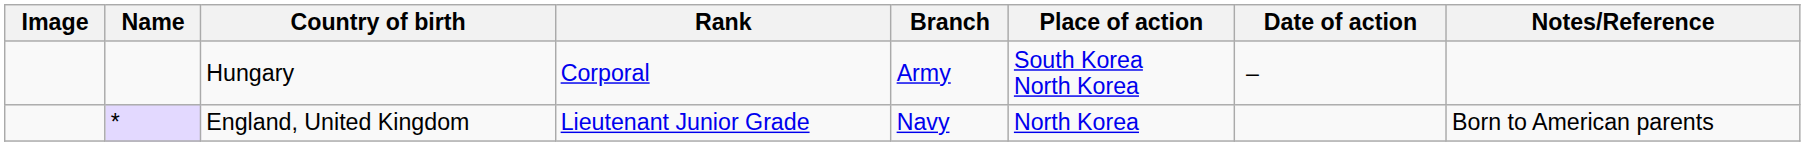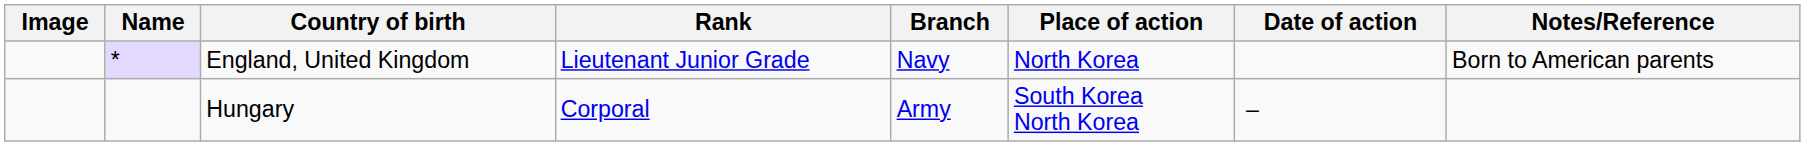 <table class="wikitable sortable" style="width:98%;">
 <tr>
 <th class="unsortable">Image</th>
 <th>Name</th>
 <th>Country of birth</th>
 <th>Rank</th>
 <th>Branch</th>
 <th>Place of action</th>
 <th>Date of action</th>
 <th class="unsortable">Notes/Reference</th>
 </tr>
 <tr>
 <td></td>
+<td style="background:#e3d9ff;">*</td>
+<td>England, United Kingdom</td>
+<td><a href='#'>Lieutenant Junior Grade</a></td>
+<td><a href='#'>Navy</a></td>
+<td><a href='#'>North Korea</a></td>
+<td></td>
+<td>Born to American parents</td>
+</tr>
+<tr>
+<td></td>
 <td></td>
 <td>Hungary</td>
 <td><a href='#'>Corporal</a></td>
 <td><a href='#'>Army</a></td>
 <td><a href='#'>South Korea</a><br><a href='#'>North Korea</a></td>
 <td> – </td>
 <td></td>
 </tr>
-<tr>
-<td></td>
-<td style="background:#e3d9ff;">*</td>
-<td>England, United Kingdom</td>
-<td><a href='#'>Lieutenant Junior Grade</a></td>
-<td><a href='#'>Navy</a></td>
-<td><a href='#'>North Korea</a></td>
-<td></td>
-<td>Born to American parents</td>
-</tr>
 </table>
